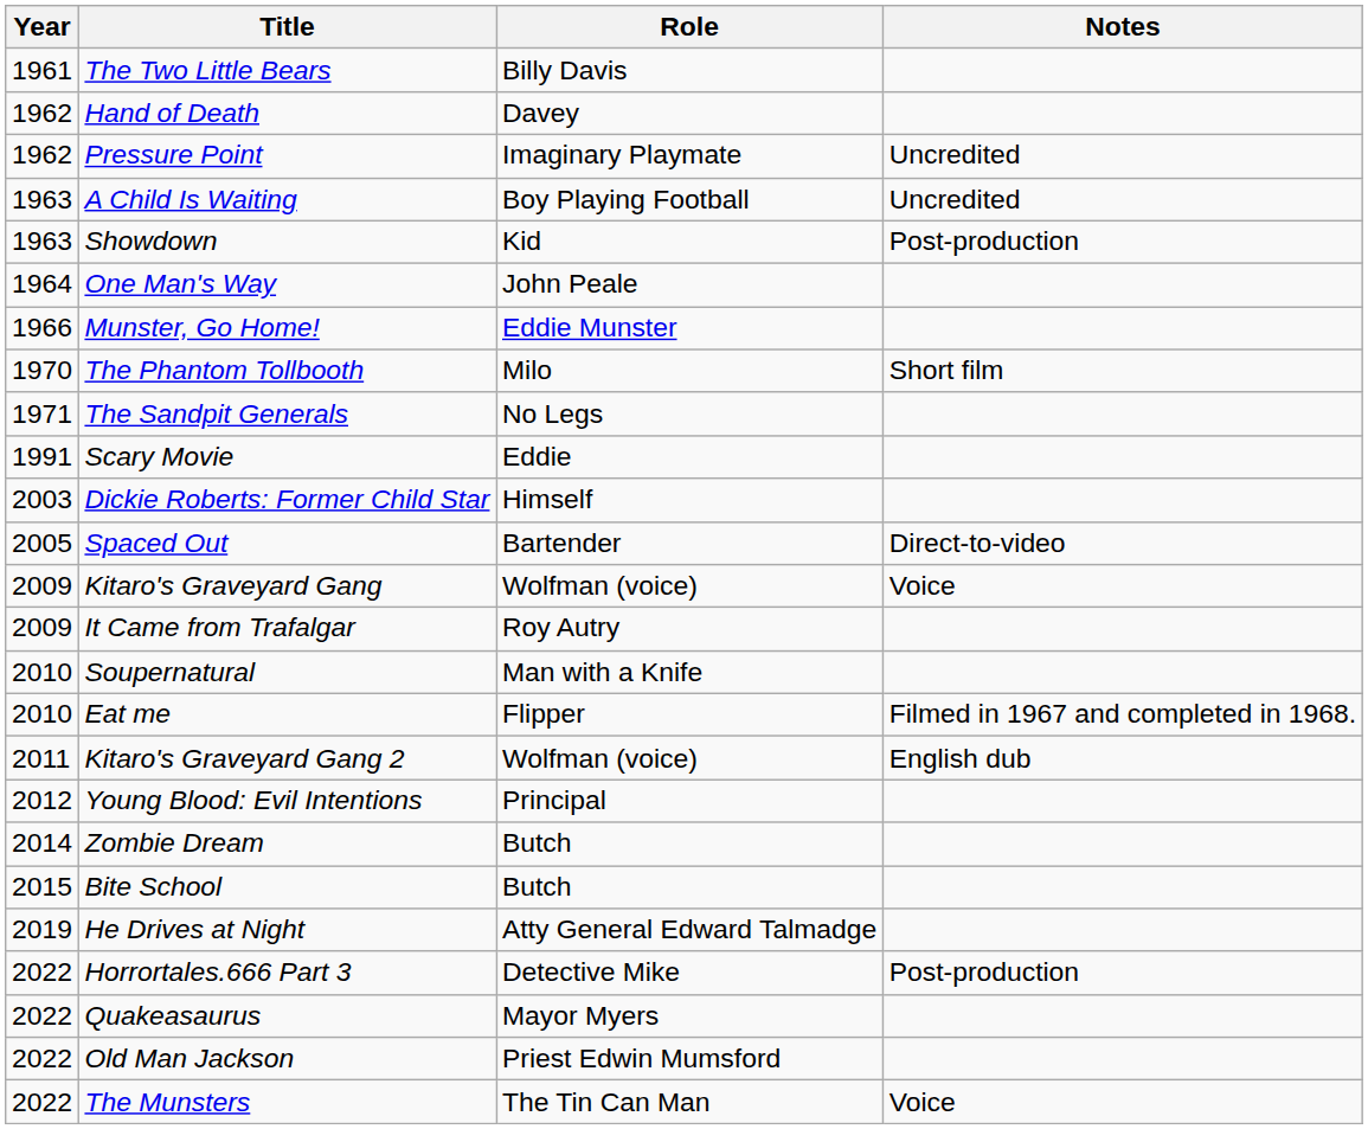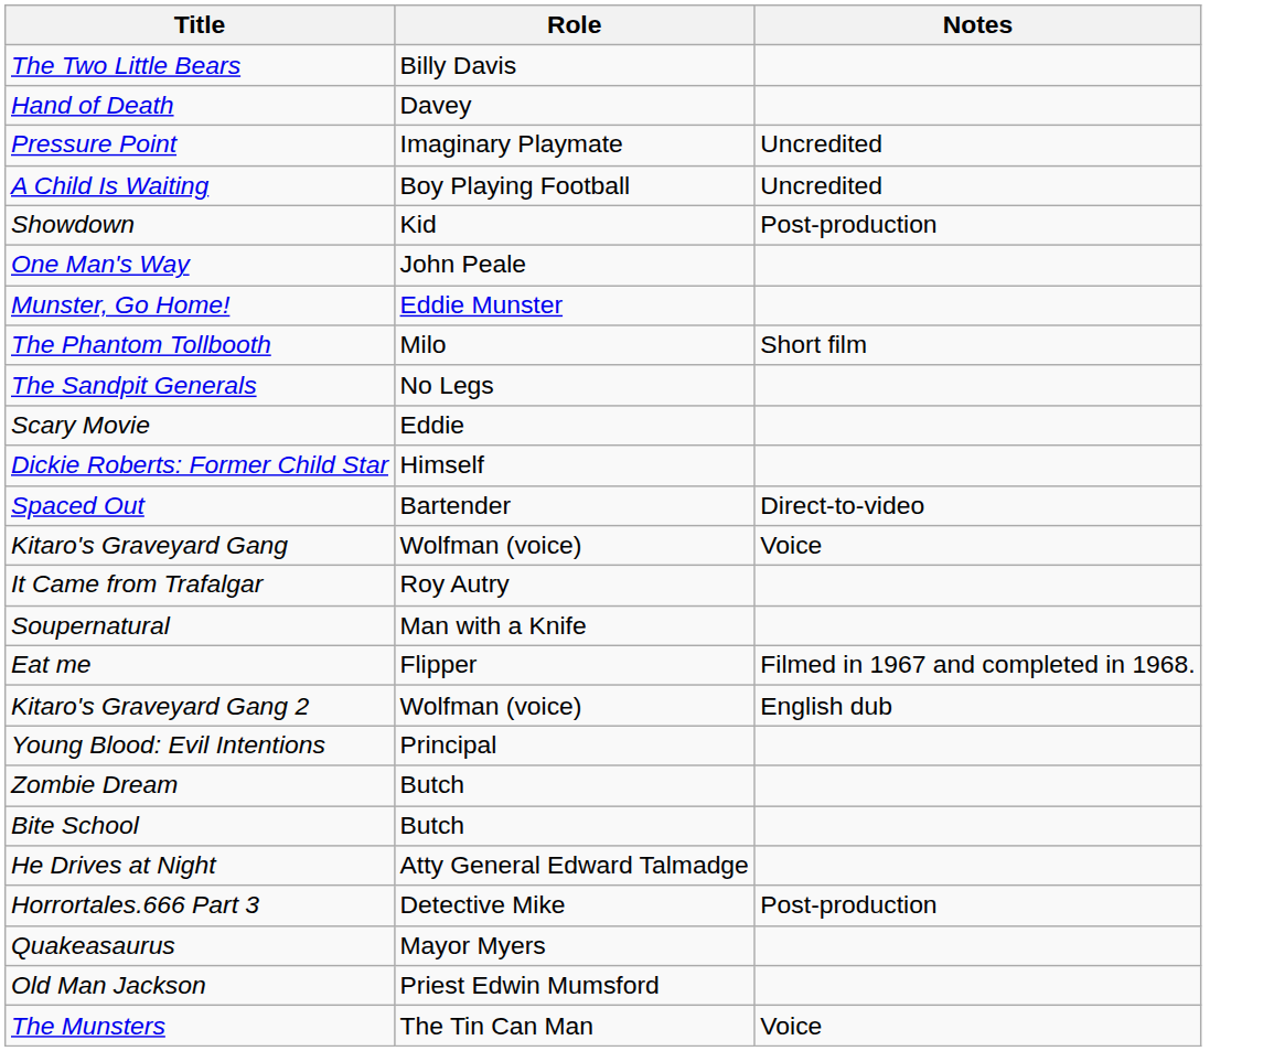 <table class="wikitable">
 <tr>
-<th>Year</th>
 <th>Title</th>
 <th>Role</th>
 <th>Notes</th>
 </tr>
 <tr>
-<td>1961</td>
 <td><em><a href='#'>The Two Little Bears</a></em></td>
 <td>Billy Davis</td>
 <td></td>
 </tr>
 <tr>
-<td>1962</td>
 <td><em><a href='#'>Hand of Death</a></em></td>
 <td>Davey</td>
 <td></td>
 </tr>
 <tr>
-<td>1962</td>
 <td><em><a href='#'>Pressure Point</a></em></td>
 <td>Imaginary Playmate</td>
 <td>Uncredited</td>
 </tr>
 <tr>
-<td>1963</td>
 <td><em><a href='#'>A Child Is Waiting</a></em></td>
 <td>Boy Playing Football</td>
 <td>Uncredited</td>
 </tr>
 <tr>
-<td>1963</td>
 <td><em>Showdown</em></td>
 <td>Kid</td>
 <td>Post-production</td>
 </tr>
 <tr>
-<td>1964</td>
 <td><em><a href='#'>One Man's Way</a></em></td>
 <td>John Peale</td>
 <td></td>
 </tr>
 <tr>
-<td>1966</td>
 <td><em><a href='#'>Munster, Go Home!</a></em></td>
 <td><a href='#'>Eddie Munster</a></td>
 <td></td>
 </tr>
 <tr>
-<td>1970</td>
 <td><em><a href='#'>The Phantom Tollbooth</a></em></td>
 <td>Milo</td>
 <td>Short film</td>
 </tr>
 <tr>
-<td>1971</td>
 <td><em><a href='#'>The Sandpit Generals</a></em></td>
 <td>No Legs</td>
 <td></td>
 </tr>
 <tr>
-<td>1991</td>
 <td><em>Scary Movie</em></td>
 <td>Eddie</td>
 <td></td>
 </tr>
 <tr>
-<td>2003</td>
 <td><em><a href='#'>Dickie Roberts: Former Child Star</a></em></td>
 <td>Himself</td>
 <td></td>
 </tr>
 <tr>
-<td>2005</td>
 <td><em><a href='#'>Spaced Out</a></em></td>
 <td>Bartender</td>
 <td>Direct-to-video</td>
 </tr>
 <tr>
-<td>2009</td>
 <td><em>Kitaro's Graveyard Gang</em></td>
 <td>Wolfman (voice)</td>
 <td>Voice</td>
 </tr>
 <tr>
-<td>2009</td>
 <td><em>It Came from Trafalgar</em></td>
 <td>Roy Autry</td>
 <td></td>
 </tr>
 <tr>
-<td>2010</td>
 <td><em>Soupernatural</em></td>
 <td>Man with a Knife</td>
 <td></td>
 </tr>
 <tr>
-<td>2010</td>
 <td><em>Eat me</em></td>
 <td>Flipper</td>
 <td>Filmed in 1967 and completed in 1968.</td>
 </tr>
 <tr>
-<td>2011</td>
 <td><em>Kitaro's Graveyard Gang 2</em></td>
 <td>Wolfman (voice)</td>
 <td>English dub</td>
 </tr>
 <tr>
-<td>2012</td>
 <td><em>Young Blood: Evil Intentions</em></td>
 <td>Principal</td>
 <td></td>
 </tr>
 <tr>
-<td>2014</td>
 <td><em>Zombie Dream</em></td>
 <td>Butch</td>
 <td></td>
 </tr>
 <tr>
-<td>2015</td>
 <td><em>Bite School</em></td>
 <td>Butch</td>
 <td></td>
 </tr>
 <tr>
-<td>2019</td>
 <td><em>He Drives at Night</em></td>
 <td>Atty General Edward Talmadge</td>
 <td></td>
 </tr>
 <tr>
-<td>2022</td>
 <td><em>Horrortales.666 Part 3</em></td>
 <td>Detective Mike</td>
 <td>Post-production</td>
 </tr>
 <tr>
-<td>2022</td>
 <td><em>Quakeasaurus</em></td>
 <td>Mayor Myers</td>
 <td></td>
 </tr>
 <tr>
-<td>2022</td>
 <td><em>Old Man Jackson</em></td>
 <td>Priest Edwin Mumsford</td>
 <td></td>
 </tr>
 <tr>
-<td>2022</td>
 <td><em><a href='#'>The Munsters</a></em></td>
 <td>The Tin Can Man</td>
 <td>Voice</td>
 </tr>
 </table>
